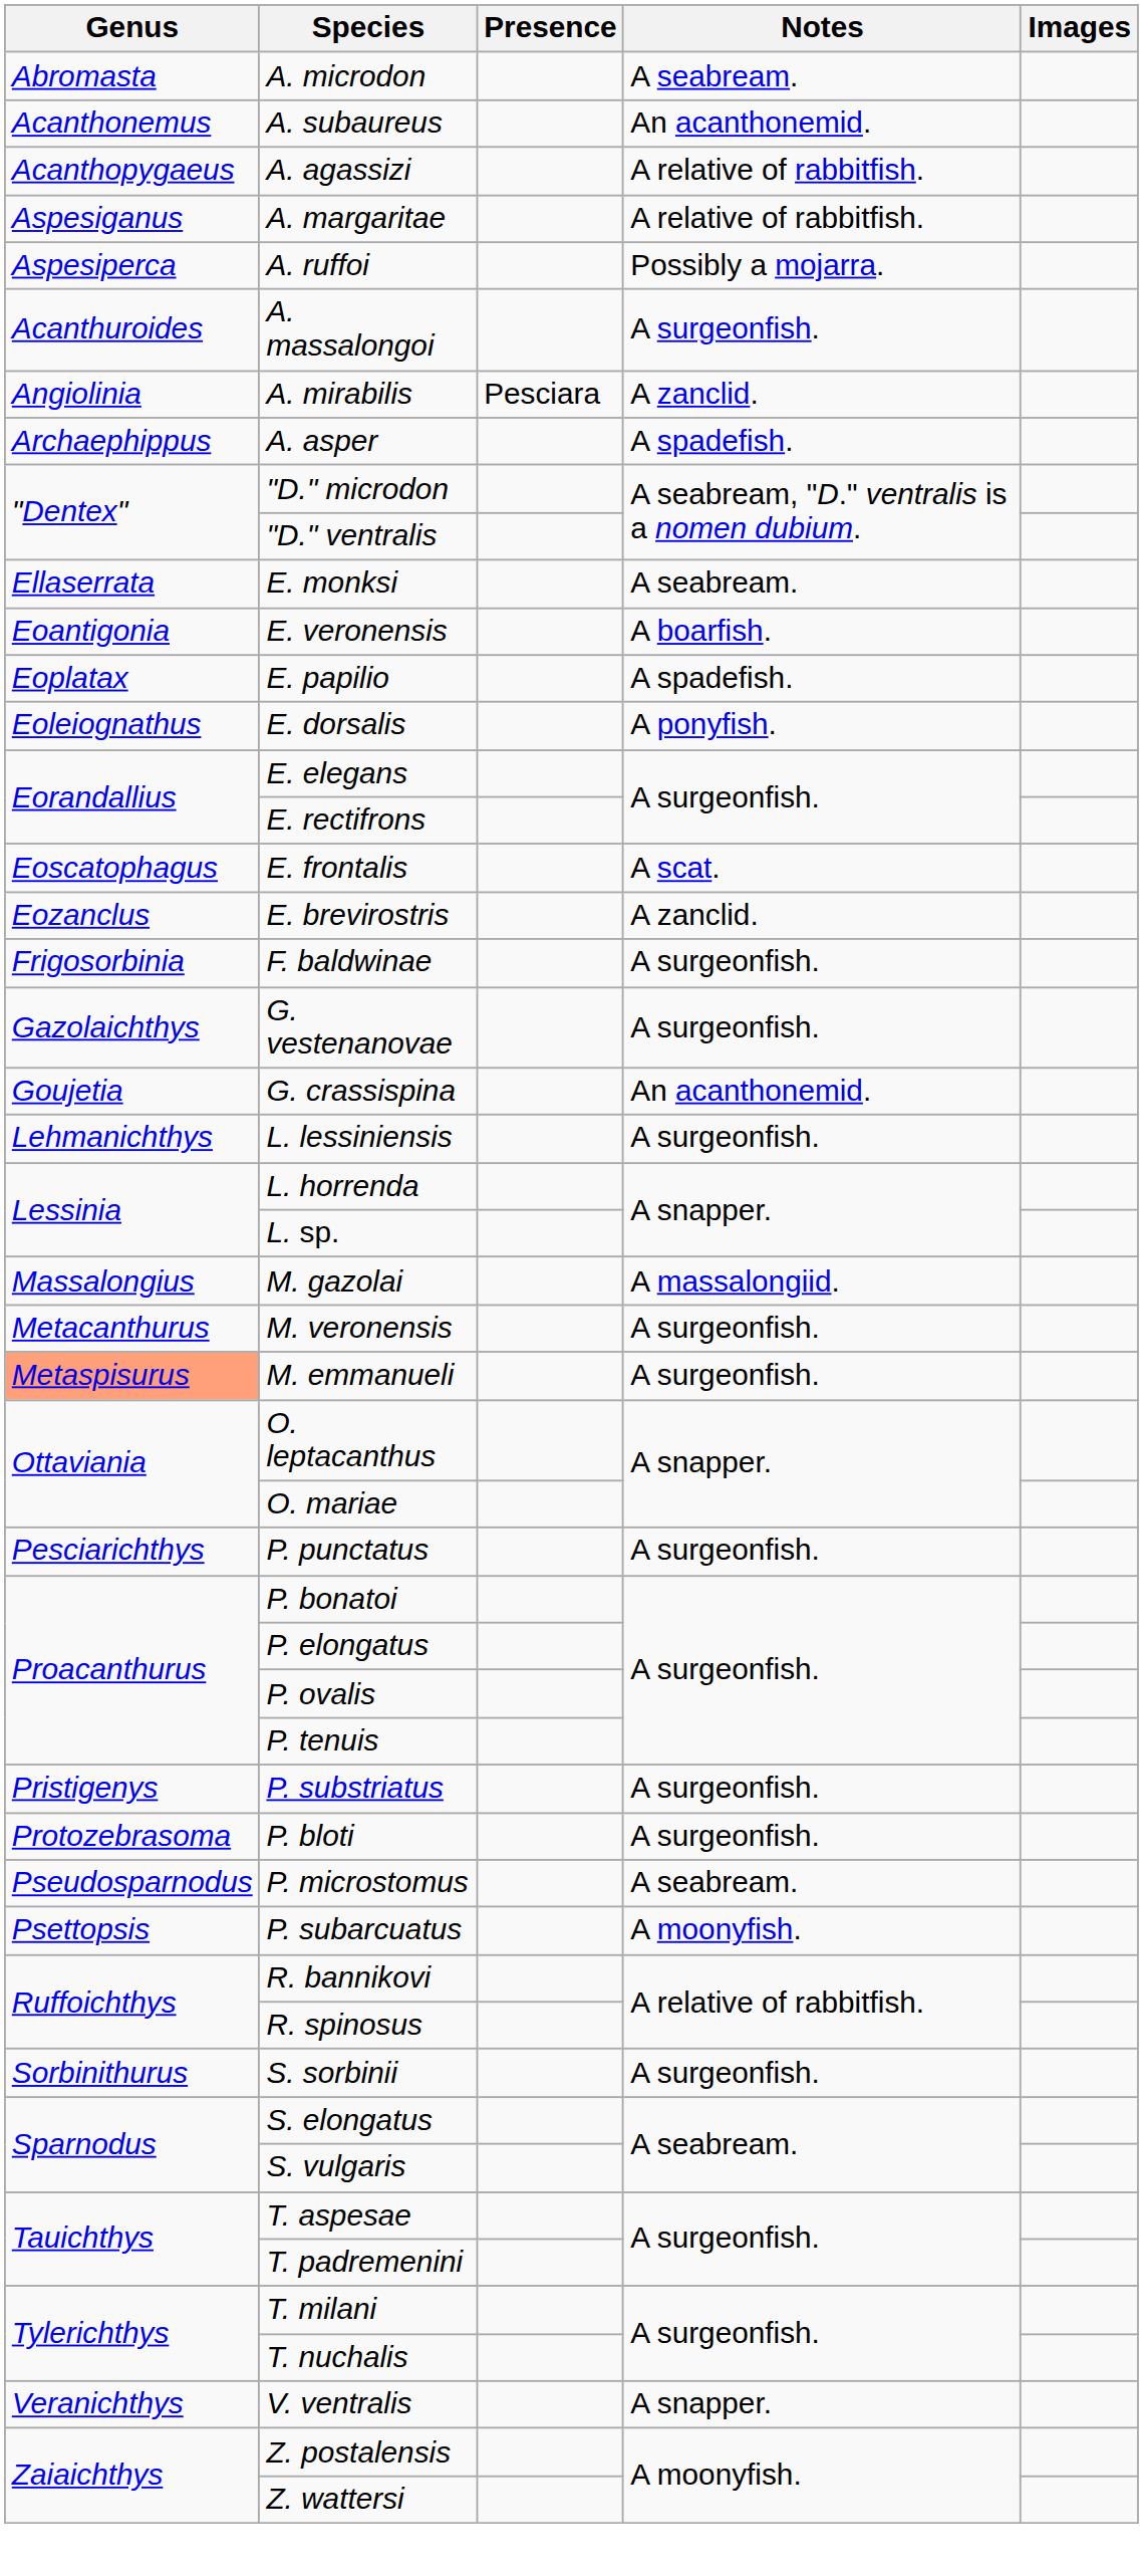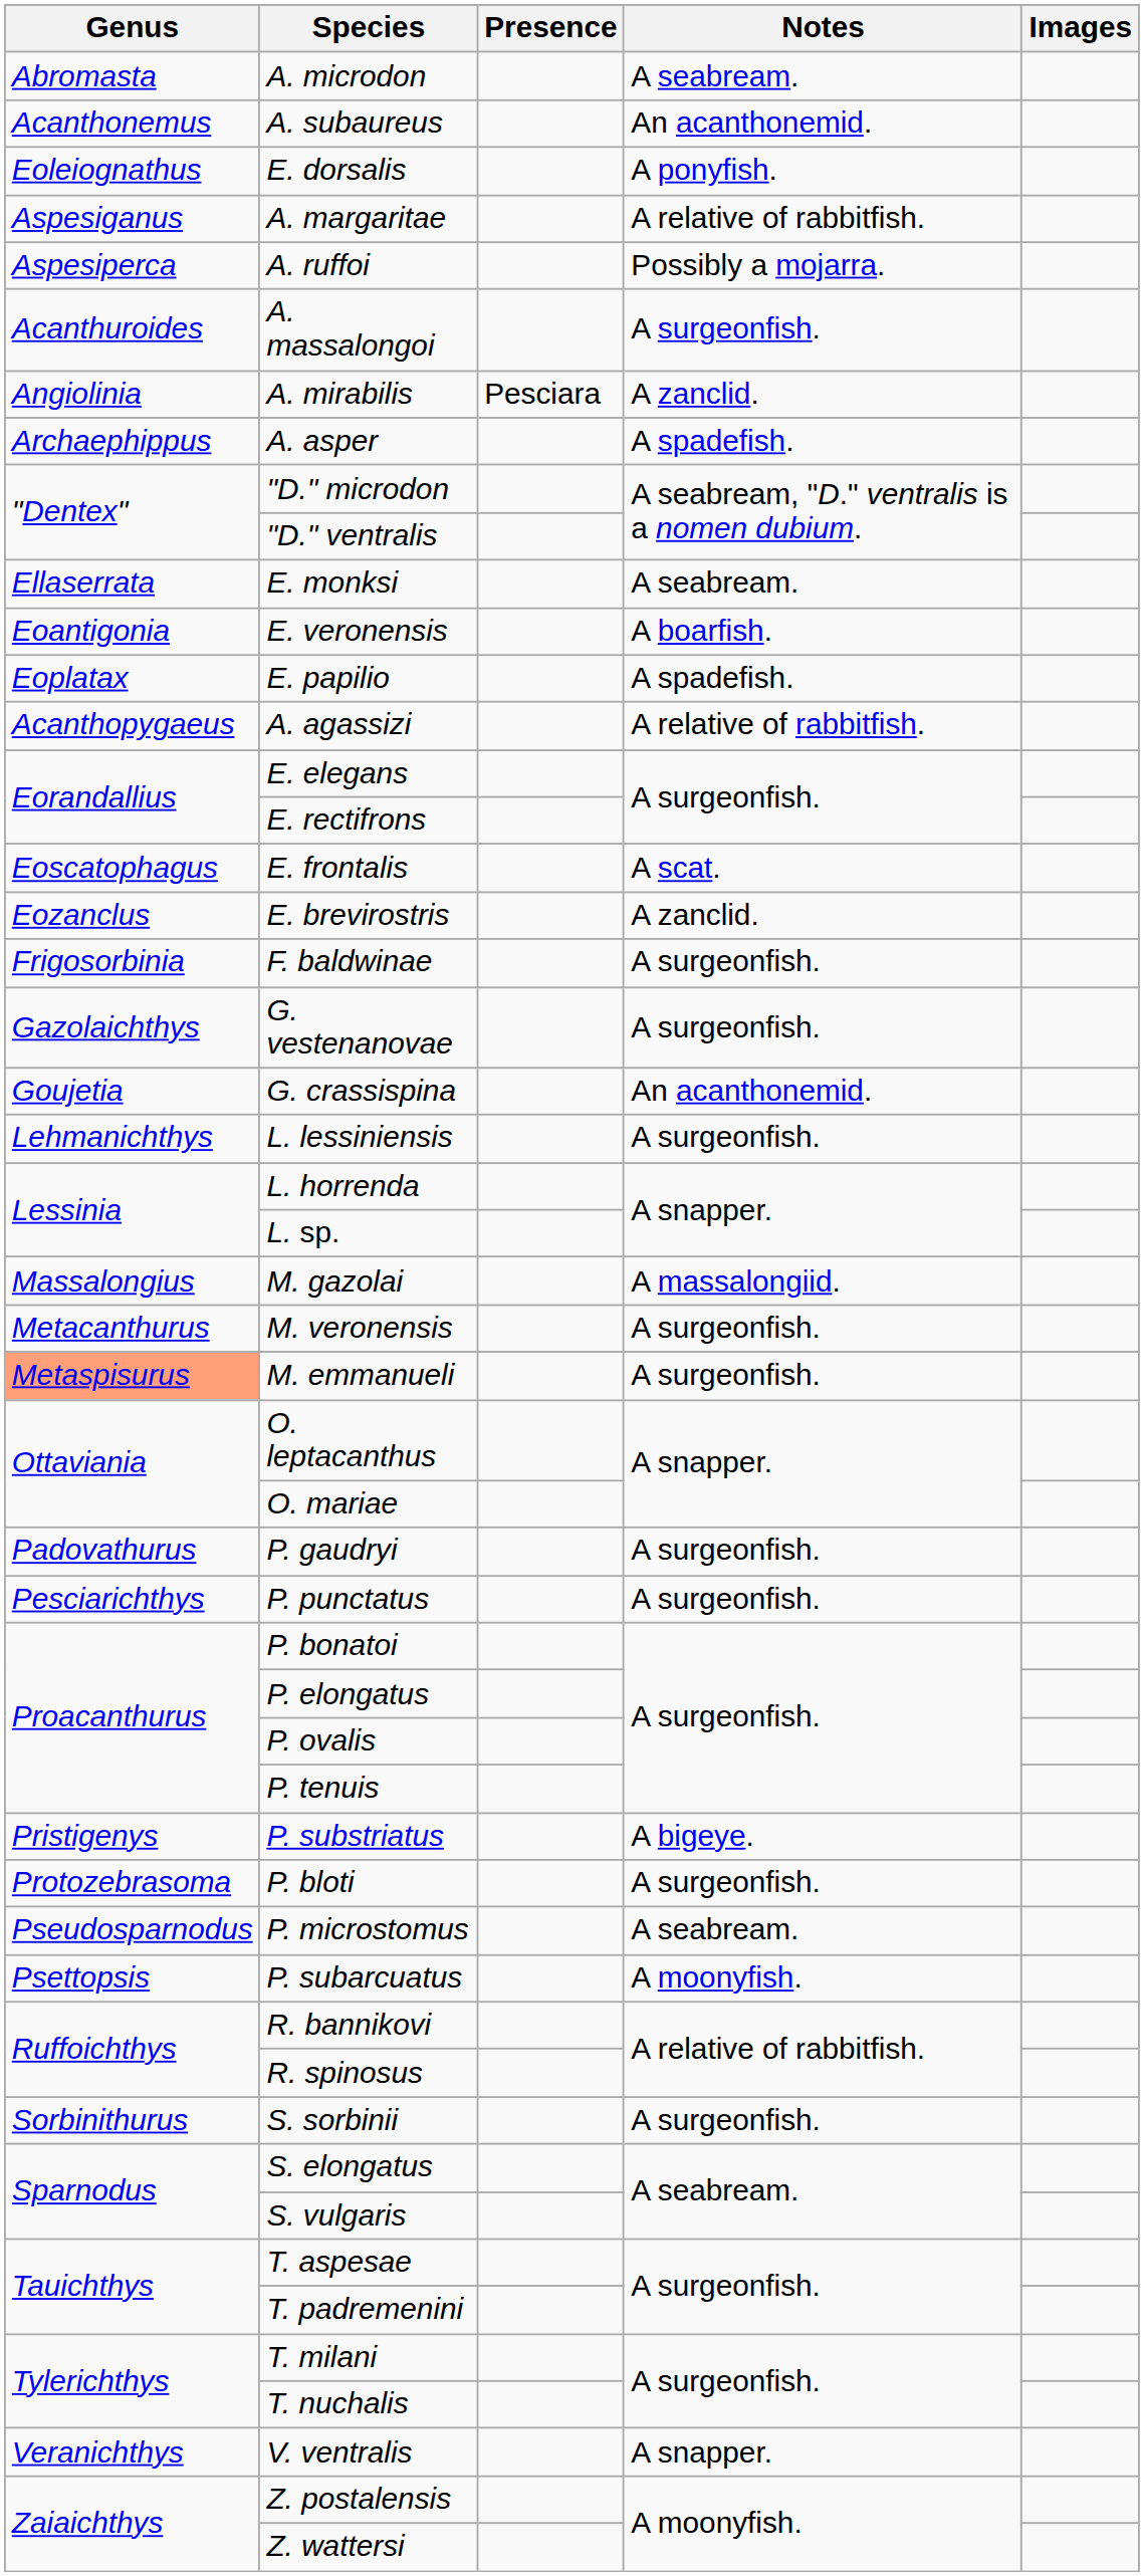 <table class="wikitable" align="center">
 <tr>
 <th>Genus</th>
 <th>Species</th>
 <th>Presence</th>
 <th>Notes</th>
 <th>Images</th>
 </tr>
 <tr>
 <td><em><a href='#'>Abromasta</a></em></td>
 <td><em>A. microdon</em></td>
 <td></td>
 <td>A <a href='#'>seabream</a>.</td>
 <td></td>
 </tr>
 <tr>
 <td><em><a href='#'>Acanthonemus</a></em></td>
 <td><em>A. subaureus</em></td>
 <td></td>
 <td>An <a href='#'>acanthonemid</a>.</td>
 <td></td>
 </tr>
 <tr>
-<td><em><a href='#'>Acanthopygaeus</a></em></td>
-<td><em>A. agassizi</em></td>
+<td><em><a href='#'>Eoleiognathus</a></em></td>
+<td><em>E. dorsalis</em></td>
 <td></td>
-<td>A relative of <a href='#'>rabbitfish</a>.</td>
+<td>A <a href='#'>ponyfish</a>.</td>
 <td></td>
 </tr>
 <tr>
 <td><em><a href='#'>Aspesiganus</a></em></td>
 <td><em>A. margaritae</em></td>
 <td></td>
 <td>A relative of rabbitfish.</td>
 <td></td>
 </tr>
 <tr>
 <td><em><a href='#'>Aspesiperca</a></em></td>
 <td><em>A. ruffoi</em></td>
 <td></td>
 <td>Possibly a <a href='#'>mojarra</a>.</td>
 <td></td>
 </tr>
 <tr>
 <td><em><a href='#'>Acanthuroides</a></em></td>
 <td><em>A. massalongoi</em></td>
 <td></td>
 <td>A <a href='#'>surgeonfish</a>.</td>
 <td></td>
 </tr>
 <tr>
 <td><em><a href='#'>Angiolinia</a></em></td>
 <td><em>A. mirabilis</em></td>
 <td>Pesciara</td>
 <td>A <a href='#'>zanclid</a>.</td>
 <td></td>
 </tr>
 <tr>
 <td><em><a href='#'>Archaephippus</a></em></td>
 <td><em>A. asper</em></td>
 <td></td>
 <td>A <a href='#'>spadefish</a>.</td>
 <td></td>
 </tr>
 <tr>
 <td rowspan="2"><em>"<a href='#'>Dentex</a>"</em></td>
 <td><em>"D." microdon</em></td>
 <td></td>
 <td rowspan="2">A seabream, "<em>D</em>." <em>ventralis</em> is a <em><a href='#'>nomen dubium</a></em>.</td>
 <td></td>
 </tr>
 <tr>
 <td><em>"D." ventralis</em></td>
 <td></td>
 <td></td>
 </tr>
 <tr>
 <td><em><a href='#'>Ellaserrata</a></em></td>
 <td><em>E. monksi</em></td>
 <td></td>
 <td>A seabream.</td>
 <td></td>
 </tr>
 <tr>
 <td><em><a href='#'>Eoantigonia</a></em></td>
 <td><em>E. veronensis</em></td>
 <td></td>
 <td>A <a href='#'>boarfish</a>.</td>
 <td></td>
 </tr>
 <tr>
 <td><em><a href='#'>Eoplatax</a></em></td>
 <td><em>E. papilio</em></td>
 <td></td>
 <td>A spadefish.</td>
 <td></td>
 </tr>
 <tr>
-<td><em><a href='#'>Eoleiognathus</a></em></td>
-<td><em>E. dorsalis</em></td>
+<td><em><a href='#'>Acanthopygaeus</a></em></td>
+<td><em>A. agassizi</em></td>
 <td></td>
-<td>A <a href='#'>ponyfish</a>.</td>
+<td>A relative of <a href='#'>rabbitfish</a>.</td>
 <td></td>
 </tr>
 <tr>
 <td rowspan="2"><em><a href='#'>Eorandallius</a></em></td>
 <td><em>E. elegans</em></td>
 <td></td>
 <td rowspan="2">A surgeonfish.</td>
 <td></td>
 </tr>
 <tr>
 <td><em>E. rectifrons</em></td>
 <td></td>
 <td></td>
 </tr>
 <tr>
 <td><em><a href='#'>Eoscatophagus</a></em></td>
 <td><em>E. frontalis</em></td>
 <td></td>
 <td>A <a href='#'>scat</a>.</td>
 <td></td>
 </tr>
 <tr>
 <td><em><a href='#'>Eozanclus</a></em></td>
 <td><em>E. brevirostris</em></td>
 <td></td>
 <td>A zanclid.</td>
 <td></td>
 </tr>
 <tr>
 <td><em><a href='#'>Frigosorbinia</a></em></td>
 <td><em>F. baldwinae</em></td>
 <td></td>
 <td>A surgeonfish.</td>
 <td></td>
 </tr>
 <tr>
 <td><em><a href='#'>Gazolaichthys</a></em></td>
 <td><em>G. vestenanovae</em></td>
 <td></td>
 <td>A surgeonfish.</td>
 <td></td>
 </tr>
 <tr>
 <td><em><a href='#'>Goujetia</a></em></td>
 <td><em>G. crassispina</em></td>
 <td></td>
 <td>An <a href='#'>acanthonemid</a>.</td>
 <td></td>
 </tr>
 <tr>
 <td><em><a href='#'>Lehmanichthys</a></em></td>
 <td><em>L. lessiniensis</em></td>
 <td></td>
 <td>A surgeonfish.</td>
 <td></td>
 </tr>
 <tr>
 <td rowspan="2"><a href='#'><em>Lessinia</em></a></td>
 <td><em>L. horrenda</em></td>
 <td></td>
 <td rowspan="2">A snapper.</td>
 <td></td>
 </tr>
 <tr>
 <td><em>L.</em> sp.</td>
 <td></td>
 <td></td>
 </tr>
 <tr>
 <td><em><a href='#'>Massalongius</a></em></td>
 <td><em>M. gazolai</em></td>
 <td></td>
 <td>A <a href='#'>massalongiid</a>.</td>
 <td></td>
 </tr>
 <tr>
 <td><em><a href='#'>Metacanthurus</a></em></td>
 <td><em>M. veronensis</em></td>
 <td></td>
 <td>A surgeonfish.</td>
 <td></td>
 </tr>
 <tr>
 <td style="background: lightsalmon;"><em><a href='#'>Metaspisurus</a></em></td>
 <td><em>M. emmanueli</em></td>
 <td></td>
 <td>A surgeonfish.</td>
 <td></td>
 </tr>
 <tr>
 <td rowspan="2"><em><a href='#'>Ottaviania</a></em></td>
 <td><em>O. leptacanthus</em></td>
 <td></td>
 <td rowspan="2">A snapper.</td>
 <td></td>
 </tr>
 <tr>
 <td><em>O. mariae</em></td>
 <td></td>
 <td></td>
 </tr>
 <tr>
+<td><em><a href='#'>Padovathurus</a></em></td>
+<td><em>P. gaudryi</em></td>
+<td></td>
+<td>A surgeonfish.</td>
+<td></td>
+</tr>
+<tr>
 <td><em><a href='#'>Pesciarichthys</a></em></td>
 <td><em>P. punctatus</em></td>
 <td></td>
 <td>A surgeonfish.</td>
 <td></td>
 </tr>
 <tr>
 <td rowspan="4"><em><a href='#'>Proacanthurus</a></em></td>
 <td><em>P. bonatoi</em></td>
 <td></td>
 <td rowspan="4">A surgeonfish.</td>
 <td></td>
 </tr>
 <tr>
 <td><em>P. elongatus</em></td>
 <td></td>
 <td></td>
 </tr>
 <tr>
 <td><em>P. ovalis</em></td>
 <td></td>
 <td></td>
 </tr>
 <tr>
 <td><em>P. tenuis</em></td>
 <td></td>
 <td></td>
 </tr>
 <tr>
 <td><em><a href='#'>Pristigenys</a></em></td>
 <td><a href='#'><em>P. substriatus</em></a></td>
 <td></td>
-<td>A surgeonfish.</td>
+<td>A <a href='#'>bigeye</a>.</td>
 <td></td>
 </tr>
 <tr>
 <td><em><a href='#'>Protozebrasoma</a></em></td>
 <td><em>P. bloti</em></td>
 <td></td>
 <td>A surgeonfish.</td>
 <td></td>
 </tr>
 <tr>
 <td><em><a href='#'>Pseudosparnodus</a></em></td>
 <td><em>P. microstomus</em></td>
 <td></td>
 <td>A seabream.</td>
 <td></td>
 </tr>
 <tr>
 <td><em><a href='#'>Psettopsis</a></em></td>
 <td><em>P. subarcuatus</em></td>
 <td></td>
 <td>A <a href='#'>moonyfish</a>.</td>
 <td></td>
 </tr>
 <tr>
 <td rowspan="2"><em><a href='#'>Ruffoichthys</a></em></td>
 <td><em>R. bannikovi</em></td>
 <td></td>
 <td rowspan="2">A relative of rabbitfish.</td>
 <td></td>
 </tr>
 <tr>
 <td><em>R. spinosus</em></td>
 <td></td>
 <td></td>
 </tr>
 <tr>
 <td><em><a href='#'>Sorbinithurus</a></em></td>
 <td><em>S. sorbinii</em></td>
 <td></td>
 <td>A surgeonfish.</td>
 <td></td>
 </tr>
 <tr>
 <td rowspan="2"><em><a href='#'>Sparnodus</a></em></td>
 <td><em>S. elongatus</em></td>
 <td></td>
 <td rowspan="2">A seabream.</td>
 <td></td>
 </tr>
 <tr>
 <td><em>S. vulgaris</em></td>
 <td></td>
 <td></td>
 </tr>
 <tr>
 <td rowspan="2"><em><a href='#'>Tauichthys</a></em></td>
 <td><em>T. aspesae</em></td>
 <td></td>
 <td rowspan="2">A surgeonfish.</td>
 <td></td>
 </tr>
 <tr>
 <td><em>T. padremenini</em></td>
 <td></td>
 <td></td>
 </tr>
 <tr>
 <td rowspan="2"><em><a href='#'>Tylerichthys</a></em></td>
 <td><em>T. milani</em></td>
 <td></td>
 <td rowspan="2">A surgeonfish.</td>
 <td></td>
 </tr>
 <tr>
 <td><em>T. nuchalis</em></td>
 <td></td>
 <td></td>
 </tr>
 <tr>
 <td><em><a href='#'>Veranichthys</a></em></td>
 <td><em>V. ventralis</em></td>
 <td></td>
 <td>A snapper.</td>
 <td></td>
 </tr>
 <tr>
 <td rowspan="2"><em><a href='#'>Zaiaichthys</a></em></td>
 <td><em>Z. postalensis</em></td>
 <td></td>
 <td rowspan="2">A moonyfish.</td>
 <td></td>
 </tr>
 <tr>
 <td><em>Z. wattersi</em></td>
 <td></td>
 <td></td>
 </tr>
 </table>
